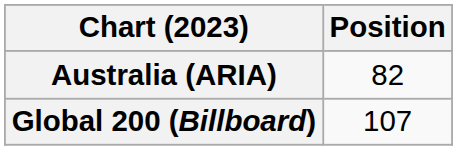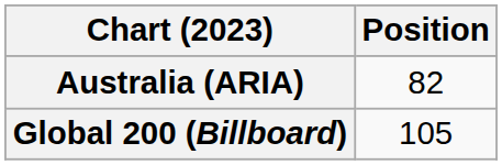 <table class="wikitable sortable plainrowheaders" style="text-align:center">
 <tr>
 <th scope="col">Chart (2023)</th>
 <th scope="col">Position</th>
 </tr>
 <tr>
 <th scope="row">Australia (ARIA)</th>
 <td>82</td>
 </tr>
 <tr>
 <th scope="row">Global 200 (<em>Billboard</em>)</th>
-<td>107</td>
+<td>105</td>
 </tr>
 </table>
